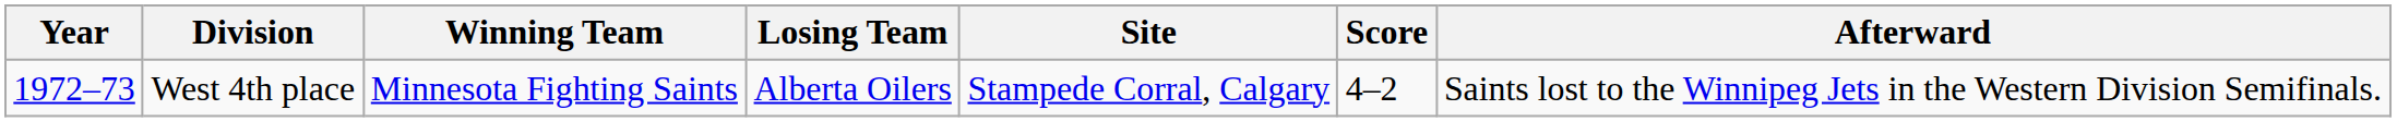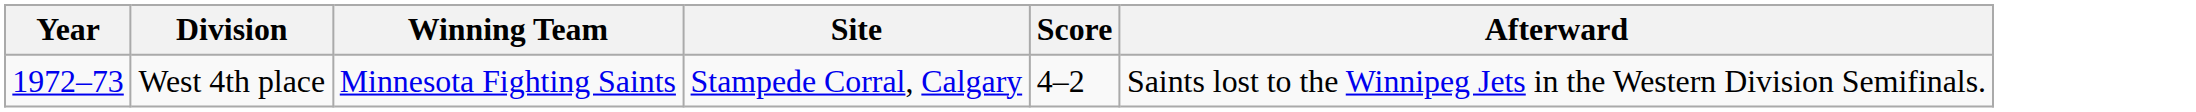 <table class="wikitable">
 <tr>
 <th>Year</th>
 <th>Division</th>
 <th>Winning Team</th>
-<th>Losing Team</th>
 <th>Site</th>
 <th>Score</th>
 <th>Afterward</th>
 </tr>
 <tr>
 <td><a href='#'>1972–73</a></td>
 <td>West 4th place</td>
 <td><a href='#'>Minnesota Fighting Saints</a></td>
-<td><a href='#'>Alberta Oilers</a></td>
 <td><a href='#'>Stampede Corral</a>, <a href='#'>Calgary</a></td>
 <td>4–2</td>
 <td>Saints lost to the <a href='#'>Winnipeg Jets</a> in the Western Division Semifinals.</td>
 </tr>
 </table>
